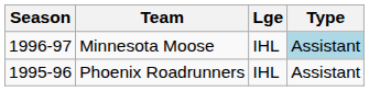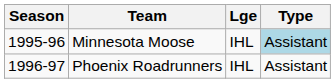 <table class="wikitable">
 <tr>
 <th>Season</th>
 <th>Team</th>
 <th>Lge</th>
 <th>Type</th>
 </tr>
 <tr>
-<td>1996-97</td>
+<td>1995-96</td>
 <td>Minnesota Moose</td>
 <td>IHL</td>
 <td style="background: lightblue;">Assistant</td>
 </tr>
 <tr>
-<td>1995-96</td>
+<td>1996-97</td>
 <td>Phoenix Roadrunners</td>
 <td>IHL</td>
 <td>Assistant</td>
 </tr>
 </table>
